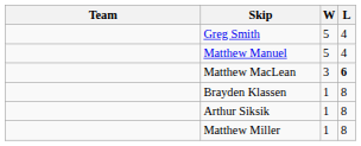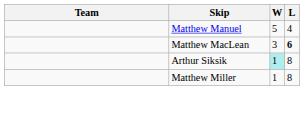 <table class="wikitable">
 <tr>
 <th width=250>Team</th>
 <th width=150>Skip</th>
 <th width=15>W</th>
 <th width=15>L</th>
-</tr>
-<tr>
-<td></td>
-<td><a href='#'>Greg Smith</a></td>
-<td>5</td>
-<td>4</td>
 </tr>
 <tr>
 <td></td>
 <td><a href='#'>Matthew Manuel</a></td>
 <td>5</td>
 <td>4</td>
 </tr>
 <tr>
 <td></td>
 <td>Matthew MacLean</td>
 <td>3</td>
 <td><strong>6</strong></td>
 </tr>
 <tr>
 <td></td>
-<td>Brayden Klassen</td>
-<td>1</td>
-<td>8</td>
-</tr>
-<tr>
-<td></td>
 <td>Arthur Siksik</td>
-<td>1</td>
+<td style="background: paleturquoise;">1</td>
 <td>8</td>
 </tr>
 <tr>
 <td></td>
 <td>Matthew Miller</td>
 <td>1</td>
 <td>8</td>
 </tr>
 </table>
